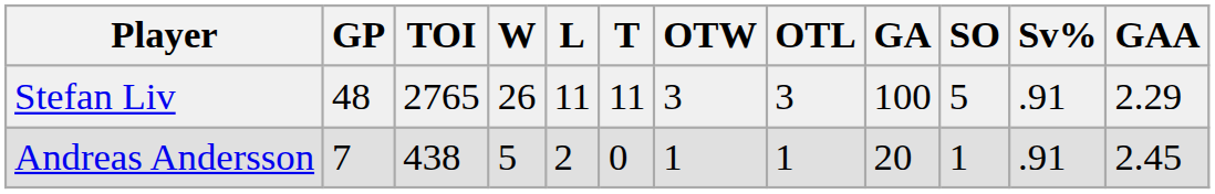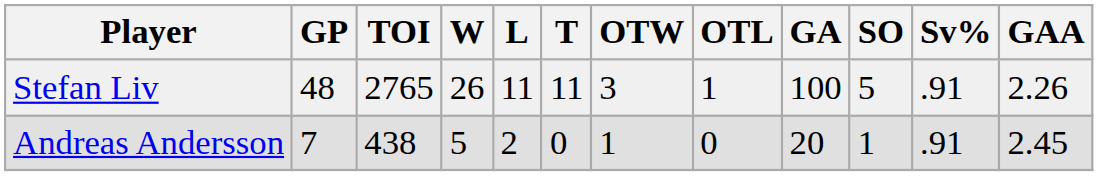 <table class="wikitable sortable">
 <tr>
 <th>Player</th>
 <th>GP</th>
 <th>TOI</th>
 <th>W</th>
 <th>L</th>
 <th>T</th>
 <th>OTW</th>
 <th>OTL</th>
 <th>GA</th>
 <th>SO</th>
 <th>Sv%</th>
 <th>GAA</th>
 </tr>
 <tr bgcolor="#f0f0f0">
 <td><a href='#'>Stefan Liv</a></td>
 <td>48</td>
 <td>2765</td>
 <td>26</td>
 <td>11</td>
 <td>11</td>
 <td>3</td>
-<td>3</td>
+<td>1</td>
 <td>100</td>
 <td>5</td>
 <td>.91</td>
-<td>2.29</td>
+<td>2.26</td>
 </tr>
 <tr bgcolor="#e0e0e0">
 <td><a href='#'>Andreas Andersson</a></td>
 <td>7</td>
 <td>438</td>
 <td>5</td>
 <td>2</td>
 <td>0</td>
 <td>1</td>
-<td>1</td>
+<td>0</td>
 <td>20</td>
 <td>1</td>
 <td>.91</td>
 <td>2.45</td>
 </tr>
 </table>
